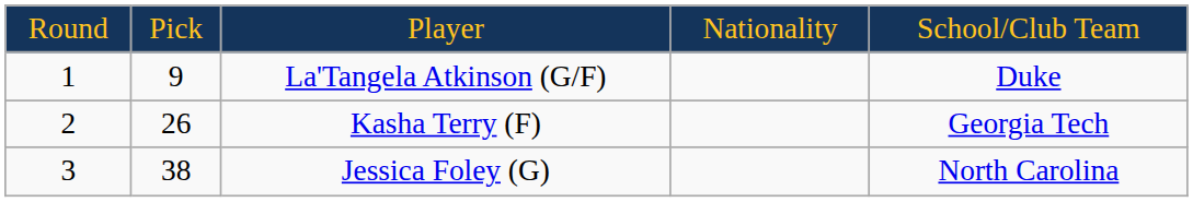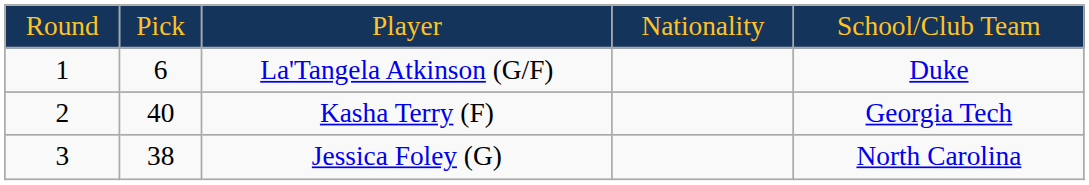 <table class="wikitable" width="50%">
 <tr align="center" style="background:#14345b; color:#ffc322;">
 <td>Round</td>
 <td>Pick</td>
 <td>Player</td>
 <td>Nationality</td>
 <td>School/Club Team</td>
 </tr>
 <tr align="center">
 <td>1</td>
-<td>9</td>
+<td>6</td>
 <td><a href='#'>La'Tangela Atkinson</a> (G/F)</td>
 <td></td>
 <td><a href='#'>Duke</a></td>
 </tr>
 <tr align="center">
 <td>2</td>
-<td>26</td>
+<td>40</td>
 <td><a href='#'>Kasha Terry</a> (F)</td>
 <td></td>
 <td><a href='#'>Georgia Tech</a></td>
 </tr>
 <tr align="center">
 <td>3</td>
 <td>38</td>
 <td><a href='#'>Jessica Foley</a> (G)</td>
 <td></td>
 <td><a href='#'>North Carolina</a></td>
 </tr>
 </table>
